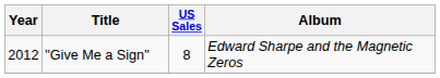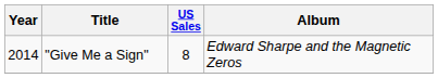 <table class="wikitable">
 <tr>
 <th rowspan="1" style="width:30px;">Year</th>
 <th rowspan="1" style="width:140px;">Title</th>
 <th style="width:35px; font-size:smaller;"><a href='#'>US<br>Sales</a><br></th>
 <th rowspan="1" style="width:260px;">Album</th>
 </tr>
 <tr>
-<td style="text-align:center;">2012</td>
+<td style="text-align:center;">2014</td>
 <td>"Give Me a Sign"</td>
 <td style="text-align:center">8</td>
 <td><em>Edward Sharpe and the Magnetic Zeros</em></td>
 </tr>
 <tr>
 </tr>
 </table>
